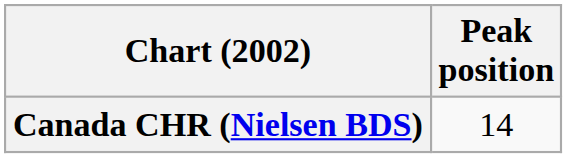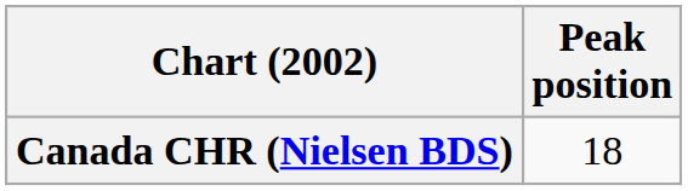 <table class="wikitable sortable plainrowheaders" style="text-align:center">
 <tr>
 <th scope="col">Chart (2002)</th>
 <th scope="col">Peak<br>position</th>
 </tr>
 <tr>
 <th scope="row">Canada CHR (<a href='#'>Nielsen BDS</a>)</th>
-<td align="center">14</td>
+<td align="center">18</td>
 </tr>
 </table>
